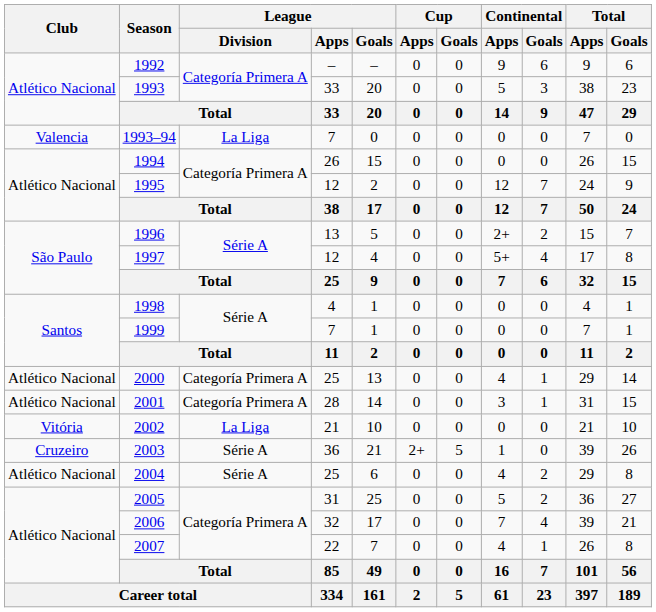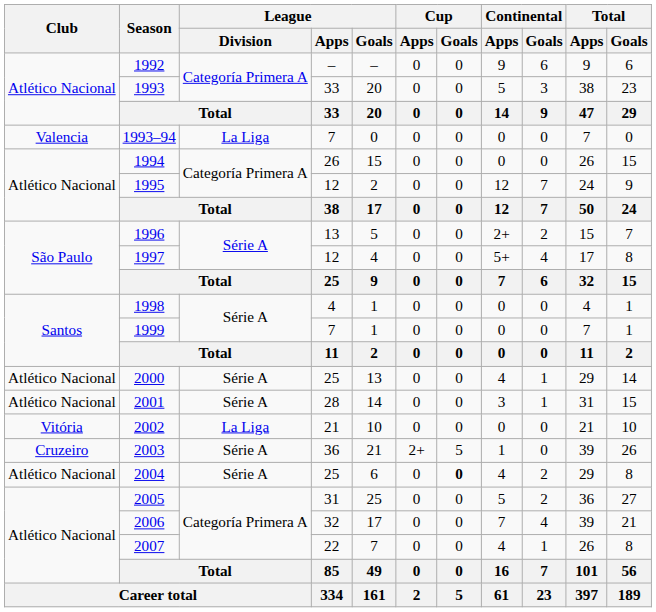 <table class="wikitable" style="text-align:center">
 <tr>
 <th rowspan="2">Club</th>
 <th rowspan="2">Season</th>
 <th colspan="3">League</th>
 <th colspan="2">Cup</th>
 <th colspan="2">Continental</th>
 <th colspan="2">Total</th>
 </tr>
 <tr>
 <th>Division</th>
 <th>Apps</th>
 <th>Goals</th>
 <th>Apps</th>
 <th>Goals</th>
 <th>Apps</th>
 <th>Goals</th>
 <th>Apps</th>
 <th>Goals</th>
 </tr>
 <tr>
 <td rowspan="3"><a href='#'>Atlético Nacional</a></td>
 <td><a href='#'>1992</a></td>
 <td rowspan="2"><a href='#'>Categoría Primera A</a></td>
 <td>–</td>
 <td>–</td>
 <td>0</td>
 <td>0</td>
 <td>9</td>
 <td>6</td>
 <td>9</td>
 <td>6</td>
 </tr>
 <tr>
 <td><a href='#'>1993</a></td>
 <td>33</td>
 <td>20</td>
 <td>0</td>
 <td>0</td>
 <td>5</td>
 <td>3</td>
 <td>38</td>
 <td>23</td>
 </tr>
 <tr>
 <th colspan="2">Total</th>
 <th>33</th>
 <th>20</th>
 <th>0</th>
 <th>0</th>
 <th>14</th>
 <th>9</th>
 <th>47</th>
 <th>29</th>
 </tr>
 <tr>
 <td><a href='#'>Valencia</a></td>
 <td><a href='#'>1993–94</a></td>
 <td><a href='#'>La Liga</a></td>
 <td>7</td>
 <td>0</td>
 <td>0</td>
 <td>0</td>
 <td>0</td>
 <td>0</td>
 <td>7</td>
 <td>0</td>
 </tr>
 <tr>
 <td rowspan="3">Atlético Nacional</td>
 <td><a href='#'>1994</a></td>
 <td rowspan="2">Categoría Primera A</td>
 <td>26</td>
 <td>15</td>
 <td>0</td>
 <td>0</td>
 <td>0</td>
 <td>0</td>
 <td>26</td>
 <td>15</td>
 </tr>
 <tr>
 <td><a href='#'>1995</a></td>
 <td>12</td>
 <td>2</td>
 <td>0</td>
 <td>0</td>
 <td>12</td>
 <td>7</td>
 <td>24</td>
 <td>9</td>
 </tr>
 <tr>
 <th colspan="2">Total</th>
 <th>38</th>
 <th>17</th>
 <th>0</th>
 <th>0</th>
 <th>12</th>
 <th>7</th>
 <th>50</th>
 <th>24</th>
 </tr>
 <tr>
 <td rowspan="3"><a href='#'>São Paulo</a></td>
 <td><a href='#'>1996</a></td>
 <td rowspan="2"><a href='#'>Série A</a></td>
 <td>13</td>
 <td>5</td>
 <td>0</td>
 <td>0</td>
 <td>2+</td>
 <td>2</td>
 <td>15</td>
 <td>7</td>
 </tr>
 <tr>
 <td><a href='#'>1997</a></td>
 <td>12</td>
 <td>4</td>
 <td>0</td>
 <td>0</td>
 <td>5+</td>
 <td>4</td>
 <td>17</td>
 <td>8</td>
 </tr>
 <tr>
 <th colspan="2">Total</th>
 <th>25</th>
 <th>9</th>
 <th>0</th>
 <th>0</th>
 <th>7</th>
 <th>6</th>
 <th>32</th>
 <th>15</th>
 </tr>
 <tr>
 <td rowspan="3"><a href='#'>Santos</a></td>
 <td><a href='#'>1998</a></td>
 <td rowspan="2">Série A</td>
 <td>4</td>
 <td>1</td>
 <td>0</td>
 <td>0</td>
 <td>0</td>
 <td>0</td>
 <td>4</td>
 <td>1</td>
 </tr>
 <tr>
 <td><a href='#'>1999</a></td>
 <td>7</td>
 <td>1</td>
 <td>0</td>
 <td>0</td>
 <td>0</td>
 <td>0</td>
 <td>7</td>
 <td>1</td>
 </tr>
 <tr>
 <th colspan="2">Total</th>
 <th>11</th>
 <th>2</th>
 <th>0</th>
 <th>0</th>
 <th>0</th>
 <th>0</th>
 <th>11</th>
 <th>2</th>
 </tr>
 <tr>
 <td>Atlético Nacional</td>
 <td><a href='#'>2000</a></td>
-<td>Categoría Primera A</td>
+<td>Série A</td>
 <td>25</td>
 <td>13</td>
 <td>0</td>
 <td>0</td>
 <td>4</td>
 <td>1</td>
 <td>29</td>
 <td>14</td>
 </tr>
 <tr>
 <td>Atlético Nacional</td>
 <td><a href='#'>2001</a></td>
-<td>Categoría Primera A</td>
+<td>Série A</td>
 <td>28</td>
 <td>14</td>
 <td>0</td>
 <td>0</td>
 <td>3</td>
 <td>1</td>
 <td>31</td>
 <td>15</td>
 </tr>
 <tr>
 <td><a href='#'>Vitória</a></td>
 <td><a href='#'>2002</a></td>
 <td><a href='#'>La Liga</a></td>
 <td>21</td>
 <td>10</td>
 <td>0</td>
 <td>0</td>
 <td>0</td>
 <td>0</td>
 <td>21</td>
 <td>10</td>
 </tr>
 <tr>
 <td><a href='#'>Cruzeiro</a></td>
 <td><a href='#'>2003</a></td>
 <td>Série A</td>
 <td>36</td>
 <td>21</td>
 <td>2+</td>
 <td>5</td>
 <td>1</td>
 <td>0</td>
 <td>39</td>
 <td>26</td>
 </tr>
 <tr>
 <td>Atlético Nacional</td>
 <td><a href='#'>2004</a></td>
 <td>Série A</td>
 <td>25</td>
 <td>6</td>
 <td>0</td>
-<td>0</td>
+<td><strong>0</strong></td>
 <td>4</td>
 <td>2</td>
 <td>29</td>
 <td>8</td>
 </tr>
 <tr>
 <td rowspan="4">Atlético Nacional</td>
 <td><a href='#'>2005</a></td>
 <td rowspan="3">Categoría Primera A</td>
 <td>31</td>
 <td>25</td>
 <td>0</td>
 <td>0</td>
 <td>5</td>
 <td>2</td>
 <td>36</td>
 <td>27</td>
 </tr>
 <tr>
 <td><a href='#'>2006</a></td>
 <td>32</td>
 <td>17</td>
 <td>0</td>
 <td>0</td>
 <td>7</td>
 <td>4</td>
 <td>39</td>
 <td>21</td>
 </tr>
 <tr>
 <td><a href='#'>2007</a></td>
 <td>22</td>
 <td>7</td>
 <td>0</td>
 <td>0</td>
 <td>4</td>
 <td>1</td>
 <td>26</td>
 <td>8</td>
 </tr>
 <tr>
 <th colspan="2">Total</th>
 <th>85</th>
 <th>49</th>
 <th>0</th>
 <th>0</th>
 <th>16</th>
 <th>7</th>
 <th>101</th>
 <th>56</th>
 </tr>
 <tr>
 <th colspan="3">Career total</th>
 <th>334</th>
 <th>161</th>
 <th>2</th>
 <th>5</th>
 <th>61</th>
 <th>23</th>
 <th>397</th>
 <th>189</th>
 </tr>
 </table>
